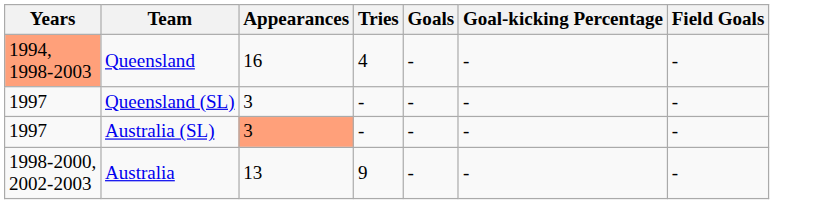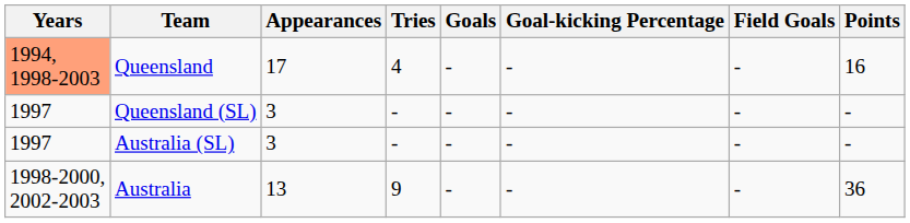 <table class="wikitable">
 <tr>
 <th>Years</th>
 <th>Team</th>
 <th>Appearances</th>
 <th>Tries</th>
 <th>Goals</th>
 <th>Goal-kicking Percentage</th>
 <th>Field Goals</th>
+<th>Points</th>
 </tr>
 <tr>
 <td style="background: lightsalmon;">1994,<br>1998-2003</td>
 <td><a href='#'>Queensland</a></td>
-<td>16</td>
+<td>17</td>
 <td>4</td>
 <td>-</td>
 <td>-</td>
 <td>-</td>
+<td>16</td>
 </tr>
 <tr>
 <td>1997</td>
 <td><a href='#'>Queensland (SL)</a></td>
 <td>3</td>
 <td>-</td>
 <td>-</td>
 <td>-</td>
 <td>-</td>
+<td>-</td>
 </tr>
 <tr>
 <td>1997</td>
 <td><a href='#'>Australia (SL)</a></td>
-<td style="background: lightsalmon;">3</td>
+<td>3</td>
+<td>-</td>
 <td>-</td>
 <td>-</td>
 <td>-</td>
 <td>-</td>
 </tr>
 <tr>
 <td>1998-2000,<br>2002-2003</td>
 <td><a href='#'>Australia</a></td>
 <td>13</td>
 <td>9</td>
 <td>-</td>
 <td>-</td>
 <td>-</td>
+<td>36</td>
 </tr>
 </table>
